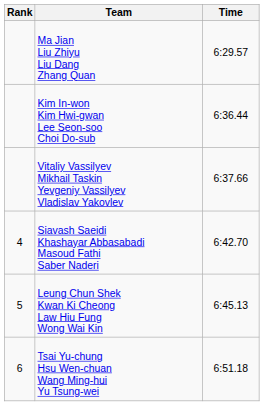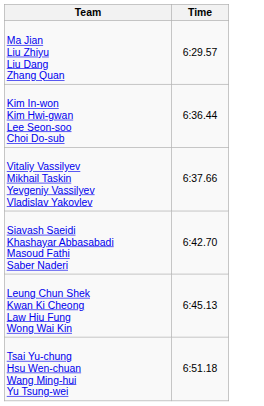 <table class=wikitable style="text-align:center">
 <tr>
-<th width=40>Rank</th>
 <th width=250>Team</th>
 <th width=80>Time</th>
 </tr>
 <tr>
-<td></td>
 <td align=left><br><a href='#'>Ma Jian</a><br><a href='#'>Liu Zhiyu</a><br><a href='#'>Liu Dang</a><br><a href='#'>Zhang Quan</a></td>
 <td>6:29.57</td>
 </tr>
 <tr>
-<td></td>
 <td align=left><br><a href='#'>Kim In-won</a><br><a href='#'>Kim Hwi-gwan</a><br><a href='#'>Lee Seon-soo</a><br><a href='#'>Choi Do-sub</a></td>
 <td>6:36.44</td>
 </tr>
 <tr>
-<td></td>
 <td align=left><br><a href='#'>Vitaliy Vassilyev</a><br><a href='#'>Mikhail Taskin</a><br><a href='#'>Yevgeniy Vassilyev</a><br><a href='#'>Vladislav Yakovlev</a></td>
 <td>6:37.66</td>
 </tr>
 <tr>
-<td>4</td>
 <td align=left><br><a href='#'>Siavash Saeidi</a><br><a href='#'>Khashayar Abbasabadi</a><br><a href='#'>Masoud Fathi</a><br><a href='#'>Saber Naderi</a></td>
 <td>6:42.70</td>
 </tr>
 <tr>
-<td>5</td>
 <td align=left><br><a href='#'>Leung Chun Shek</a><br><a href='#'>Kwan Ki Cheong</a><br><a href='#'>Law Hiu Fung</a><br><a href='#'>Wong Wai Kin</a></td>
 <td>6:45.13</td>
 </tr>
 <tr>
-<td>6</td>
 <td align=left><br><a href='#'>Tsai Yu-chung</a><br><a href='#'>Hsu Wen-chuan</a><br><a href='#'>Wang Ming-hui</a><br><a href='#'>Yu Tsung-wei</a></td>
 <td>6:51.18</td>
 </tr>
 </table>
